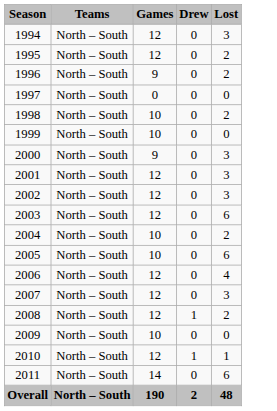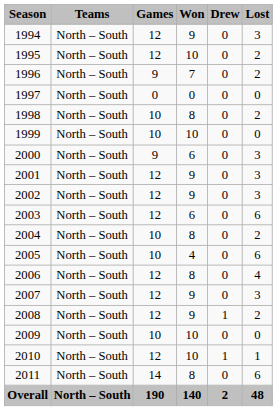 <table class="wikitable sortable">
 <tr align="center" style="background:silver">
 <td><strong>Season</strong></td>
 <td><strong>Teams</strong></td>
 <td><strong>Games</strong></td>
+<td><strong>Won</strong></td>
 <td><strong>Drew</strong></td>
 <td><strong>Lost</strong></td>
 </tr>
 <tr align="center">
 <td>1994</td>
 <td>North – South</td>
 <td>12</td>
+<td>9</td>
 <td>0</td>
 <td>3</td>
 </tr>
 <tr align="center">
 <td>1995</td>
 <td>North – South</td>
 <td>12</td>
+<td>10</td>
 <td>0</td>
 <td>2</td>
 </tr>
 <tr align="center">
 <td>1996</td>
 <td>North – South</td>
 <td>9</td>
+<td>7</td>
 <td>0</td>
 <td>2</td>
 </tr>
 <tr align="center">
 <td>1997</td>
 <td>North – South</td>
 <td>0</td>
 <td>0</td>
 <td>0</td>
+<td>0</td>
 </tr>
 <tr align="center">
 <td>1998</td>
 <td>North – South</td>
 <td>10</td>
+<td>8</td>
 <td>0</td>
 <td>2</td>
 </tr>
 <tr align="center">
 <td>1999</td>
 <td>North – South</td>
+<td>10</td>
 <td>10</td>
 <td>0</td>
 <td>0</td>
 </tr>
 <tr align="center">
 <td>2000</td>
 <td>North – South</td>
 <td>9</td>
+<td>6</td>
 <td>0</td>
 <td>3</td>
 </tr>
 <tr align="center">
 <td>2001</td>
 <td>North – South</td>
 <td>12</td>
+<td>9</td>
 <td>0</td>
 <td>3</td>
 </tr>
 <tr align="center">
 <td>2002</td>
 <td>North – South</td>
 <td>12</td>
+<td>9</td>
 <td>0</td>
 <td>3</td>
 </tr>
 <tr align="center">
 <td>2003</td>
 <td>North – South</td>
 <td>12</td>
+<td>6</td>
 <td>0</td>
 <td>6</td>
 </tr>
 <tr align="center">
 <td>2004</td>
 <td>North – South</td>
 <td>10</td>
+<td>8</td>
 <td>0</td>
 <td>2</td>
 </tr>
 <tr align="center">
 <td>2005</td>
 <td>North – South</td>
 <td>10</td>
+<td>4</td>
 <td>0</td>
 <td>6</td>
 </tr>
 <tr align="center">
 <td>2006</td>
 <td>North – South</td>
 <td>12</td>
+<td>8</td>
 <td>0</td>
 <td>4</td>
 </tr>
 <tr align="center">
 <td>2007</td>
 <td>North – South</td>
 <td>12</td>
+<td>9</td>
 <td>0</td>
 <td>3</td>
 </tr>
 <tr align="center">
 <td>2008</td>
 <td>North – South</td>
 <td>12</td>
+<td>9</td>
 <td>1</td>
 <td>2</td>
 </tr>
 <tr align="center">
 <td>2009</td>
 <td>North – South</td>
+<td>10</td>
 <td>10</td>
 <td>0</td>
 <td>0</td>
 </tr>
 <tr align="center">
 <td>2010</td>
 <td>North – South</td>
 <td>12</td>
+<td>10</td>
 <td>1</td>
 <td>1</td>
 </tr>
 <tr align="center">
 <td>2011</td>
 <td>North – South</td>
 <td>14</td>
+<td>8</td>
 <td>0</td>
 <td>6</td>
 </tr>
 <tr align="center" style="background:silver">
 <td><strong>Overall</strong></td>
 <td><strong>North – South</strong></td>
 <td><strong>190</strong></td>
+<td><strong>140</strong></td>
 <td><strong>2</strong></td>
 <td><strong>48</strong></td>
 </tr>
 </table>
